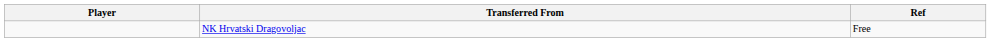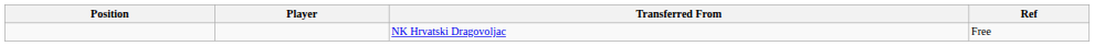 <table class="wikitable sortable" style="width:75%; text-align:center; font-size:95%; text-align:left;">
 <tr>
+<th>Position</th>
 <th>Player</th>
 <th>Transferred From</th>
 <th>Ref</th>
 </tr>
 <tr>
 <td></td>
+<td></td>
 <td> <a href='#'>NK Hrvatski Dragovoljac</a></td>
 <td>Free </td>
 </tr>
 </table>
